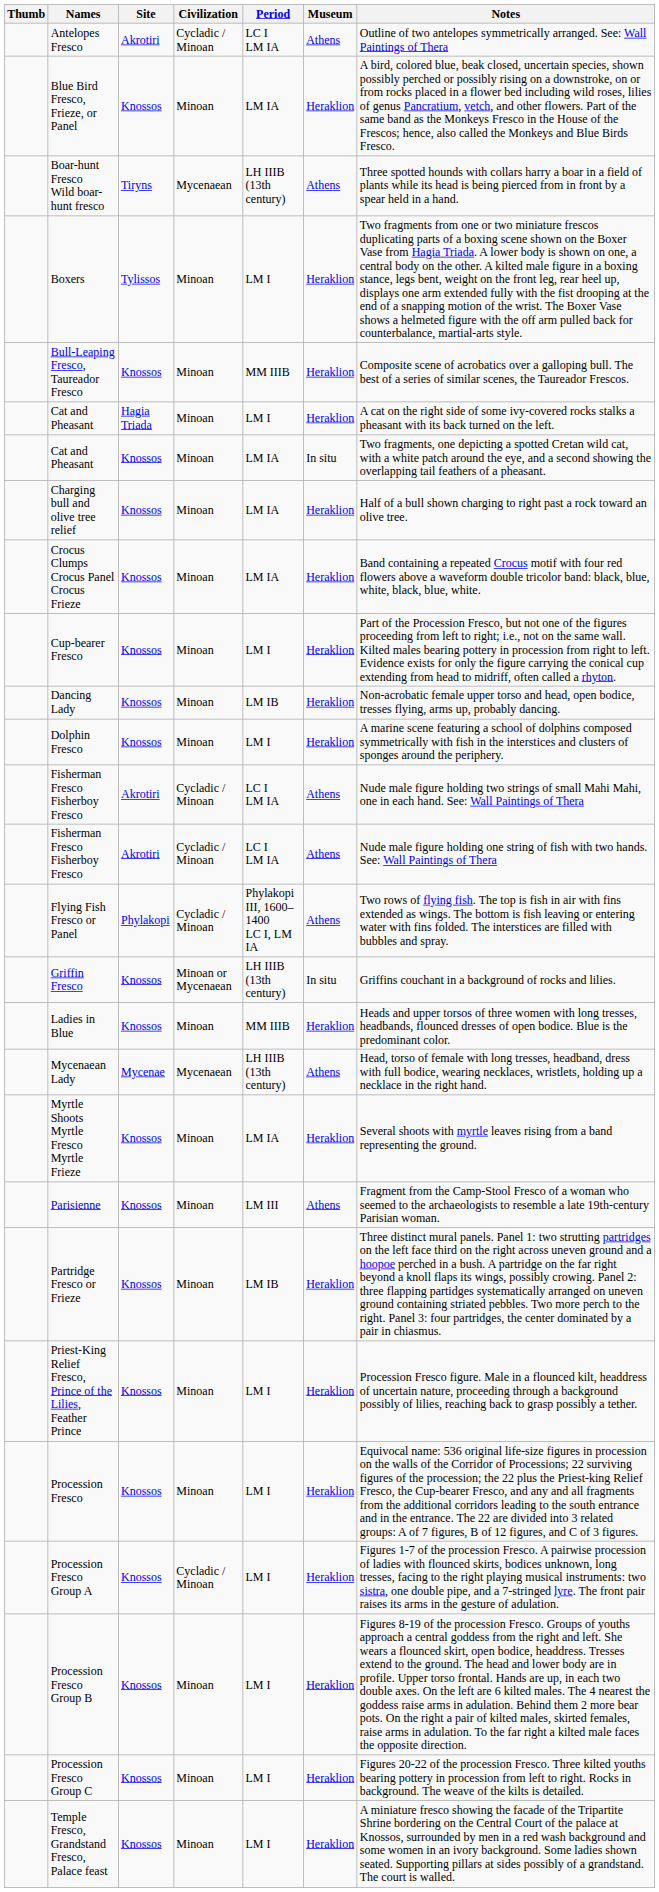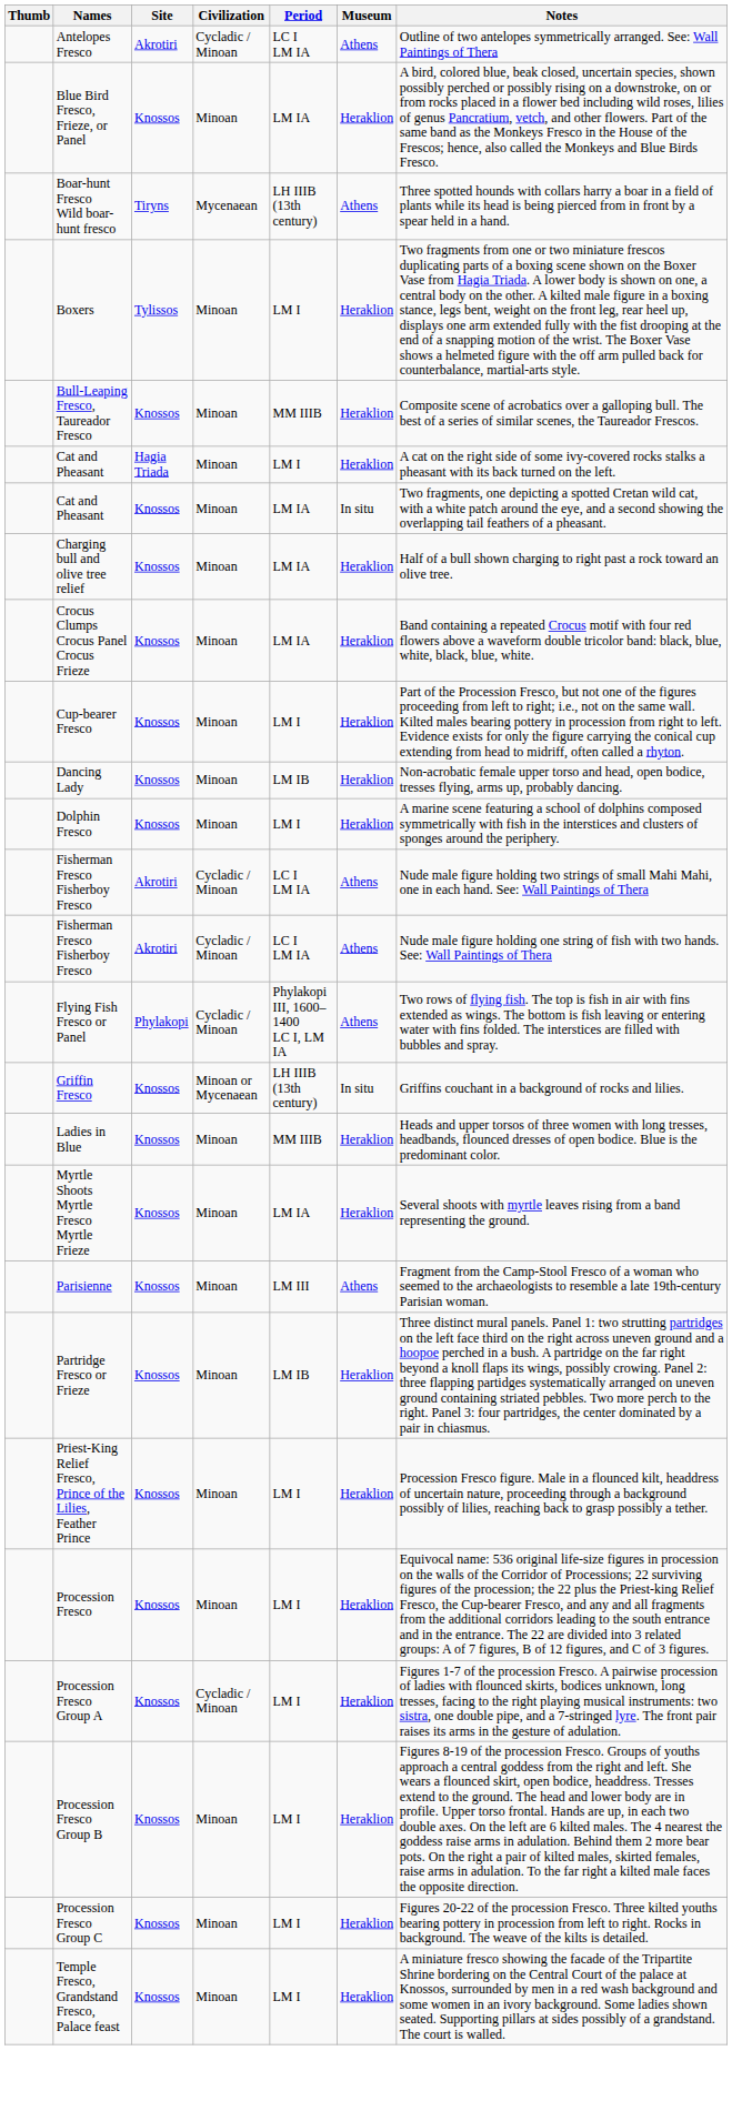 <table class="wikitable sortable">
 <tr>
 <th>Thumb</th>
 <th>Names</th>
 <th>Site</th>
 <th>Civilization</th>
 <th><a href='#'>Period</a></th>
 <th>Museum</th>
 <th>Notes</th>
 </tr>
 <tr>
 <td></td>
 <td>Antelopes Fresco</td>
 <td><a href='#'>Akrotiri</a></td>
 <td>Cycladic / Minoan</td>
 <td>LC I<br>LM IA</td>
 <td><a href='#'>Athens</a></td>
 <td>Outline of two antelopes symmetrically arranged.  See: <a href='#'>Wall Paintings of Thera</a></td>
 </tr>
 <tr>
 <td></td>
 <td>Blue Bird Fresco, Frieze, or Panel</td>
 <td><a href='#'>Knossos</a></td>
 <td>Minoan</td>
 <td>LM IA</td>
 <td><a href='#'>Heraklion</a></td>
 <td>A bird, colored blue, beak closed, uncertain species, shown possibly perched or possibly rising on a downstroke, on or from rocks placed in a flower bed including wild roses, lilies of genus <a href='#'>Pancratium</a>, <a href='#'>vetch</a>, and other flowers. Part of the same band as the Monkeys Fresco in the House of the Frescos; hence, also called the Monkeys and Blue Birds Fresco.</td>
 </tr>
 <tr>
 <td></td>
 <td>Boar-hunt Fresco<br>Wild boar-hunt fresco</td>
 <td><a href='#'>Tiryns</a></td>
 <td>Mycenaean</td>
 <td>LH IIIB (13th century)</td>
 <td><a href='#'>Athens</a></td>
 <td>Three spotted hounds with collars harry a boar in a field of plants while its head is being pierced from in front by a spear held in a hand.</td>
 </tr>
 <tr>
 <td></td>
 <td>Boxers</td>
 <td><a href='#'>Tylissos</a></td>
 <td>Minoan</td>
 <td>LM I</td>
 <td><a href='#'>Heraklion</a></td>
 <td>Two fragments from one or two miniature frescos duplicating parts of a boxing scene shown on the Boxer Vase from <a href='#'>Hagia Triada</a>. A lower body is shown on one, a central body on the other. A kilted male figure in a boxing stance, legs bent, weight on the front leg, rear heel up, displays one arm extended fully with the fist drooping at the end of a snapping motion of the wrist. The Boxer Vase shows a helmeted figure with the off arm pulled back for counterbalance, martial-arts style.</td>
 </tr>
 <tr>
 <td></td>
 <td><a href='#'>Bull-Leaping Fresco</a>,<br>Taureador Fresco</td>
 <td><a href='#'>Knossos</a></td>
 <td>Minoan</td>
 <td>MM IIIB</td>
 <td><a href='#'>Heraklion</a></td>
 <td>Composite scene of acrobatics over a galloping bull. The best of a series of similar scenes, the Taureador Frescos.</td>
 </tr>
 <tr>
 <td></td>
 <td>Cat and Pheasant</td>
 <td><a href='#'>Hagia Triada</a></td>
 <td>Minoan</td>
 <td>LM I</td>
 <td><a href='#'>Heraklion</a></td>
 <td>A cat on the right side of some ivy-covered rocks stalks a pheasant with its back turned on the left.</td>
 </tr>
 <tr>
 <td></td>
 <td>Cat and Pheasant</td>
 <td><a href='#'>Knossos</a></td>
 <td>Minoan</td>
 <td>LM IA</td>
 <td>In situ</td>
 <td>Two fragments, one depicting a spotted Cretan wild cat, with a white patch around the eye, and a second showing the overlapping tail feathers of a pheasant.</td>
 </tr>
 <tr>
 <td></td>
 <td>Charging bull and olive tree relief</td>
 <td><a href='#'>Knossos</a></td>
 <td>Minoan</td>
 <td>LM IA</td>
 <td><a href='#'>Heraklion</a></td>
 <td>Half of a bull shown charging to right past a rock toward an olive tree.</td>
 </tr>
 <tr>
 <td></td>
 <td>Crocus Clumps<br>Crocus Panel<br>Crocus Frieze</td>
 <td><a href='#'>Knossos</a></td>
 <td>Minoan</td>
 <td>LM IA</td>
 <td><a href='#'>Heraklion</a></td>
 <td>Band containing a repeated <a href='#'>Crocus</a> motif with four red flowers above a waveform double tricolor band: black, blue, white, black, blue, white.</td>
 </tr>
 <tr>
 <td></td>
 <td>Cup-bearer Fresco</td>
 <td><a href='#'>Knossos</a></td>
 <td>Minoan</td>
 <td>LM I</td>
 <td><a href='#'>Heraklion</a></td>
 <td>Part of the Procession Fresco, but not one of the figures proceeding from left to right; i.e., not on the same wall. Kilted males bearing pottery in procession from right to left. Evidence exists for only the figure carrying the conical cup extending from head to midriff, often called a <a href='#'>rhyton</a>.</td>
 </tr>
 <tr>
 <td></td>
 <td>Dancing Lady</td>
 <td><a href='#'>Knossos</a></td>
 <td>Minoan</td>
 <td>LM IB</td>
 <td><a href='#'>Heraklion</a></td>
 <td>Non-acrobatic female upper torso and head, open bodice, tresses flying, arms up, probably dancing.</td>
 </tr>
 <tr>
 <td></td>
 <td>Dolphin Fresco</td>
 <td><a href='#'>Knossos</a></td>
 <td>Minoan</td>
 <td>LM I</td>
 <td><a href='#'>Heraklion</a></td>
 <td>A marine scene featuring a school of dolphins composed symmetrically with fish in the interstices and clusters of sponges around the periphery.</td>
 </tr>
 <tr>
 <td></td>
 <td>Fisherman Fresco<br>Fisherboy Fresco</td>
 <td><a href='#'>Akrotiri</a></td>
 <td>Cycladic / Minoan</td>
 <td>LC I<br>LM IA</td>
 <td><a href='#'>Athens</a></td>
 <td>Nude male figure holding two strings of small Mahi Mahi, one in each hand. See: <a href='#'>Wall Paintings of Thera</a></td>
 </tr>
 <tr>
 <td></td>
 <td>Fisherman Fresco<br>Fisherboy Fresco</td>
 <td><a href='#'>Akrotiri</a></td>
 <td>Cycladic / Minoan</td>
 <td>LC I<br>LM IA</td>
 <td><a href='#'>Athens</a></td>
 <td>Nude male figure holding one string of fish with two hands. See: <a href='#'>Wall Paintings of Thera</a></td>
 </tr>
 <tr>
 <td></td>
 <td>Flying Fish Fresco or Panel</td>
 <td><a href='#'>Phylakopi</a></td>
 <td>Cycladic / Minoan</td>
 <td>Phylakopi III, 1600–1400<br>LC I, LM IA</td>
 <td><a href='#'>Athens</a></td>
 <td>Two rows of <a href='#'>flying fish</a>. The top is fish in air with fins extended as wings. The bottom is fish leaving or entering water with fins folded. The interstices are filled with bubbles and spray.</td>
 </tr>
 <tr>
 <td></td>
 <td><a href='#'>Griffin Fresco</a></td>
 <td><a href='#'>Knossos</a></td>
 <td>Minoan or Mycenaean</td>
 <td>LH IIIB (13th century)</td>
 <td>In situ</td>
 <td>Griffins couchant in a background of rocks and lilies.</td>
 </tr>
 <tr>
 <td></td>
 <td>Ladies in Blue</td>
 <td><a href='#'>Knossos</a></td>
 <td>Minoan</td>
 <td>MM IIIB</td>
 <td><a href='#'>Heraklion</a></td>
 <td>Heads and upper torsos of three women with long tresses, headbands, flounced dresses of open bodice. Blue is the predominant color.</td>
 </tr>
 <tr>
 <td></td>
-<td>Mycenaean Lady</td>
-<td><a href='#'>Mycenae</a></td>
-<td>Mycenaean</td>
-<td>LH IIIB (13th century)</td>
-<td><a href='#'>Athens</a></td>
-<td>Head, torso of female with long tresses, headband, dress with full bodice, wearing necklaces, wristlets, holding up a necklace in the right hand.</td>
-</tr>
-<tr>
-<td></td>
 <td>Myrtle Shoots<br>Myrtle Fresco<br>Myrtle Frieze</td>
 <td><a href='#'>Knossos</a></td>
 <td>Minoan</td>
 <td>LM IA</td>
 <td><a href='#'>Heraklion</a></td>
 <td>Several shoots with <a href='#'>myrtle</a> leaves rising from a band representing the ground.</td>
 </tr>
 <tr>
 <td></td>
 <td><a href='#'>Parisienne</a></td>
 <td><a href='#'>Knossos</a></td>
 <td>Minoan</td>
 <td>LM III</td>
 <td><a href='#'>Athens</a></td>
 <td>Fragment from the Camp-Stool Fresco of a woman who seemed to the archaeologists to resemble a late 19th-century Parisian woman.</td>
 </tr>
 <tr>
 <td></td>
 <td>Partridge Fresco or Frieze</td>
 <td><a href='#'>Knossos</a></td>
 <td>Minoan</td>
 <td>LM IB</td>
 <td><a href='#'>Heraklion</a></td>
 <td>Three distinct mural panels. Panel 1: two strutting <a href='#'>partridges</a> on the left face third on the right across uneven ground and a <a href='#'>hoopoe</a> perched in a bush. A partridge on the far right beyond a knoll flaps its wings, possibly crowing. Panel 2: three flapping partidges systematically arranged on uneven ground containing striated pebbles. Two more perch to the right. Panel 3: four partridges, the center dominated by a pair in chiasmus.</td>
 </tr>
 <tr>
 <td></td>
 <td>Priest-King Relief Fresco,<br><a href='#'>Prince of the Lilies</a>,<br>Feather Prince</td>
 <td><a href='#'>Knossos</a></td>
 <td>Minoan</td>
 <td>LM I</td>
 <td><a href='#'>Heraklion</a></td>
 <td>Procession Fresco figure. Male in a flounced kilt, headdress of uncertain nature, proceeding through a background possibly of lilies, reaching back to grasp possibly a tether.</td>
 </tr>
 <tr>
 <td></td>
 <td>Procession Fresco</td>
 <td><a href='#'>Knossos</a></td>
 <td>Minoan</td>
 <td>LM I</td>
 <td><a href='#'>Heraklion</a></td>
 <td>Equivocal name: 536 original life-size figures in procession on the walls of the Corridor of Processions; 22 surviving figures of the procession; the 22 plus the Priest-king Relief Fresco, the Cup-bearer Fresco, and any and all fragments from the additional corridors leading to the south entrance and in the entrance. The 22 are divided into 3 related groups: A of 7 figures, B of 12 figures, and C of 3 figures.</td>
 </tr>
 <tr>
 <td></td>
 <td>Procession Fresco Group A</td>
 <td><a href='#'>Knossos</a></td>
 <td>Cycladic / Minoan</td>
 <td>LM I</td>
 <td><a href='#'>Heraklion</a></td>
 <td>Figures 1-7 of the procession Fresco. A pairwise procession of ladies with flounced skirts, bodices unknown, long tresses, facing to the right playing musical instruments: two <a href='#'>sistra</a>, one double pipe, and a 7-stringed <a href='#'>lyre</a>. The front pair raises its arms in the gesture of adulation.</td>
 </tr>
 <tr>
 <td></td>
 <td>Procession Fresco Group B</td>
 <td><a href='#'>Knossos</a></td>
 <td>Minoan</td>
 <td>LM I</td>
 <td><a href='#'>Heraklion</a></td>
 <td>Figures 8-19 of the procession Fresco. Groups of youths approach a central goddess from the right and left. She wears a flounced skirt, open bodice, headdress. Tresses extend to the ground. The head and lower body are in profile. Upper torso frontal. Hands are up, in each two double axes. On the left are 6 kilted males. The 4 nearest the goddess raise arms in adulation. Behind them 2 more bear pots. On the right a pair of kilted males, skirted females, raise arms in adulation. To the far right a kilted male faces the opposite direction.</td>
 </tr>
 <tr>
 <td></td>
 <td>Procession Fresco Group C</td>
 <td><a href='#'>Knossos</a></td>
 <td>Minoan</td>
 <td>LM I</td>
 <td><a href='#'>Heraklion</a></td>
 <td>Figures 20-22 of the procession Fresco. Three kilted youths bearing pottery in procession from left to right. Rocks in background. The weave of the kilts is detailed.</td>
 </tr>
 <tr>
 <td></td>
 <td>Temple Fresco,<br>Grandstand Fresco,<br>Palace feast</td>
 <td><a href='#'>Knossos</a></td>
 <td>Minoan</td>
 <td>LM I</td>
 <td><a href='#'>Heraklion</a></td>
 <td>A miniature fresco showing the facade of the Tripartite Shrine bordering on the Central Court of the palace at Knossos, surrounded by men in a red wash background and some women in an ivory background. Some ladies shown seated. Supporting pillars at sides possibly of a grandstand. The court is walled.</td>
 </tr>
 </table>
